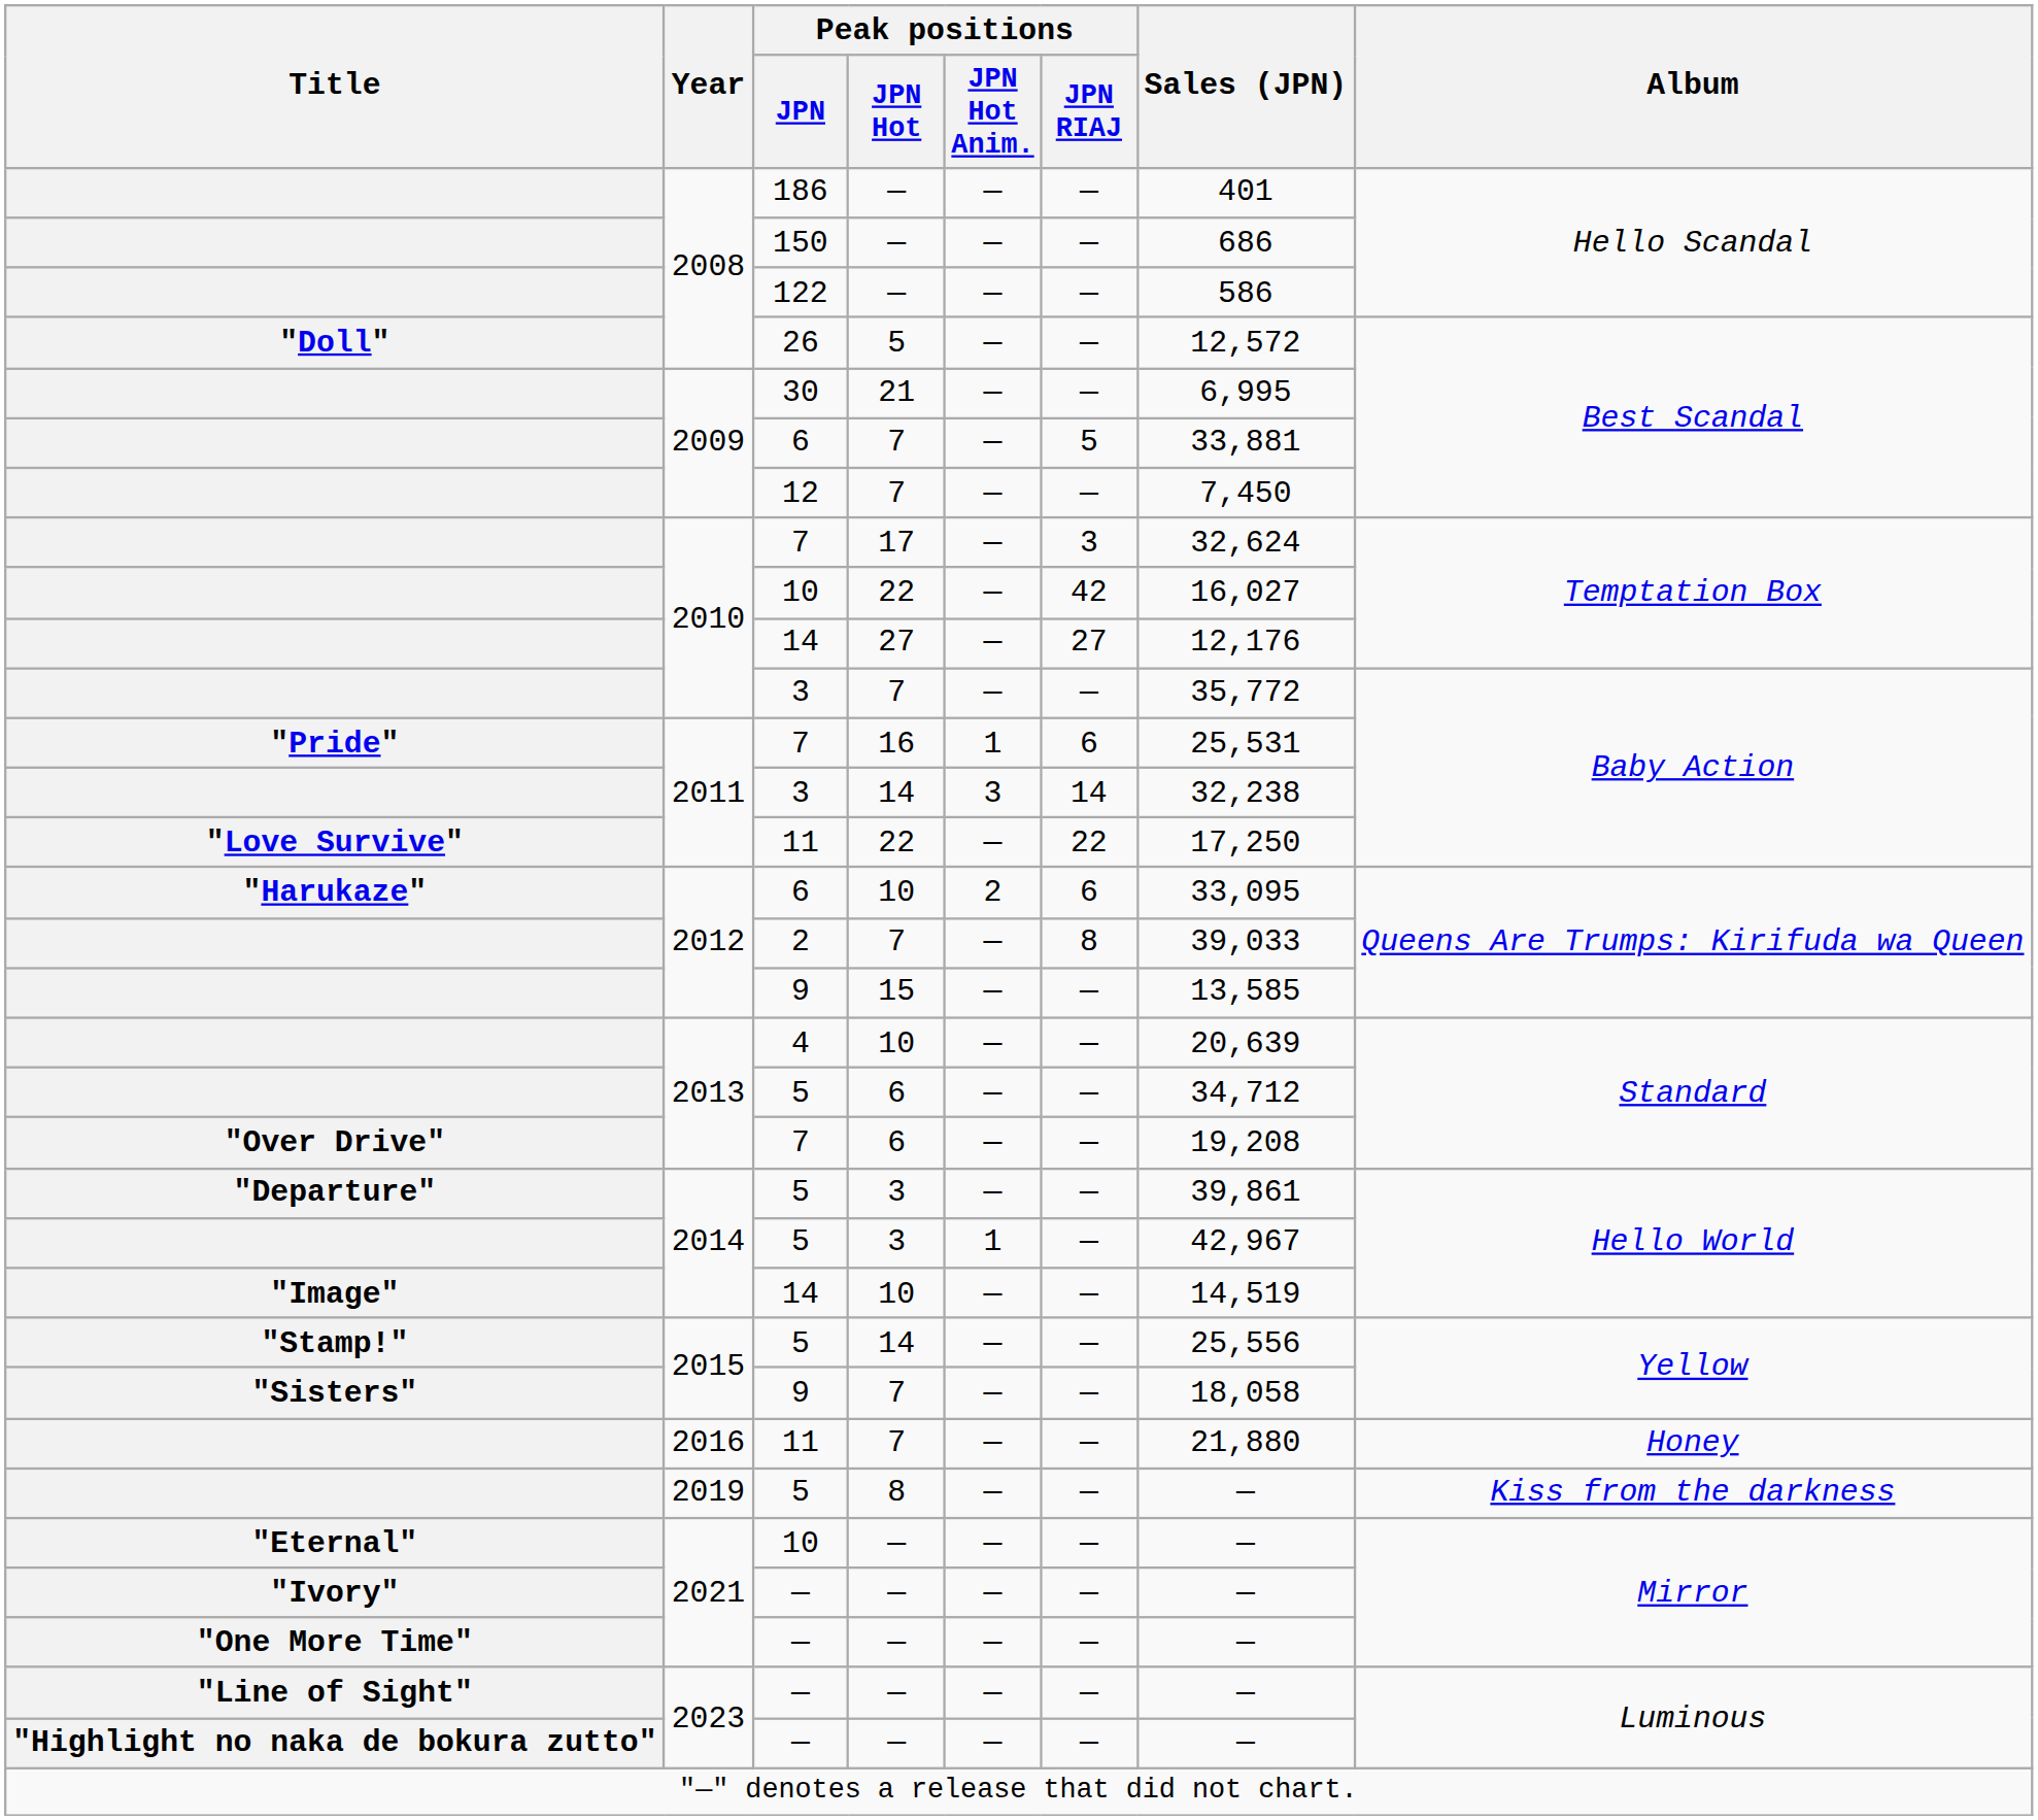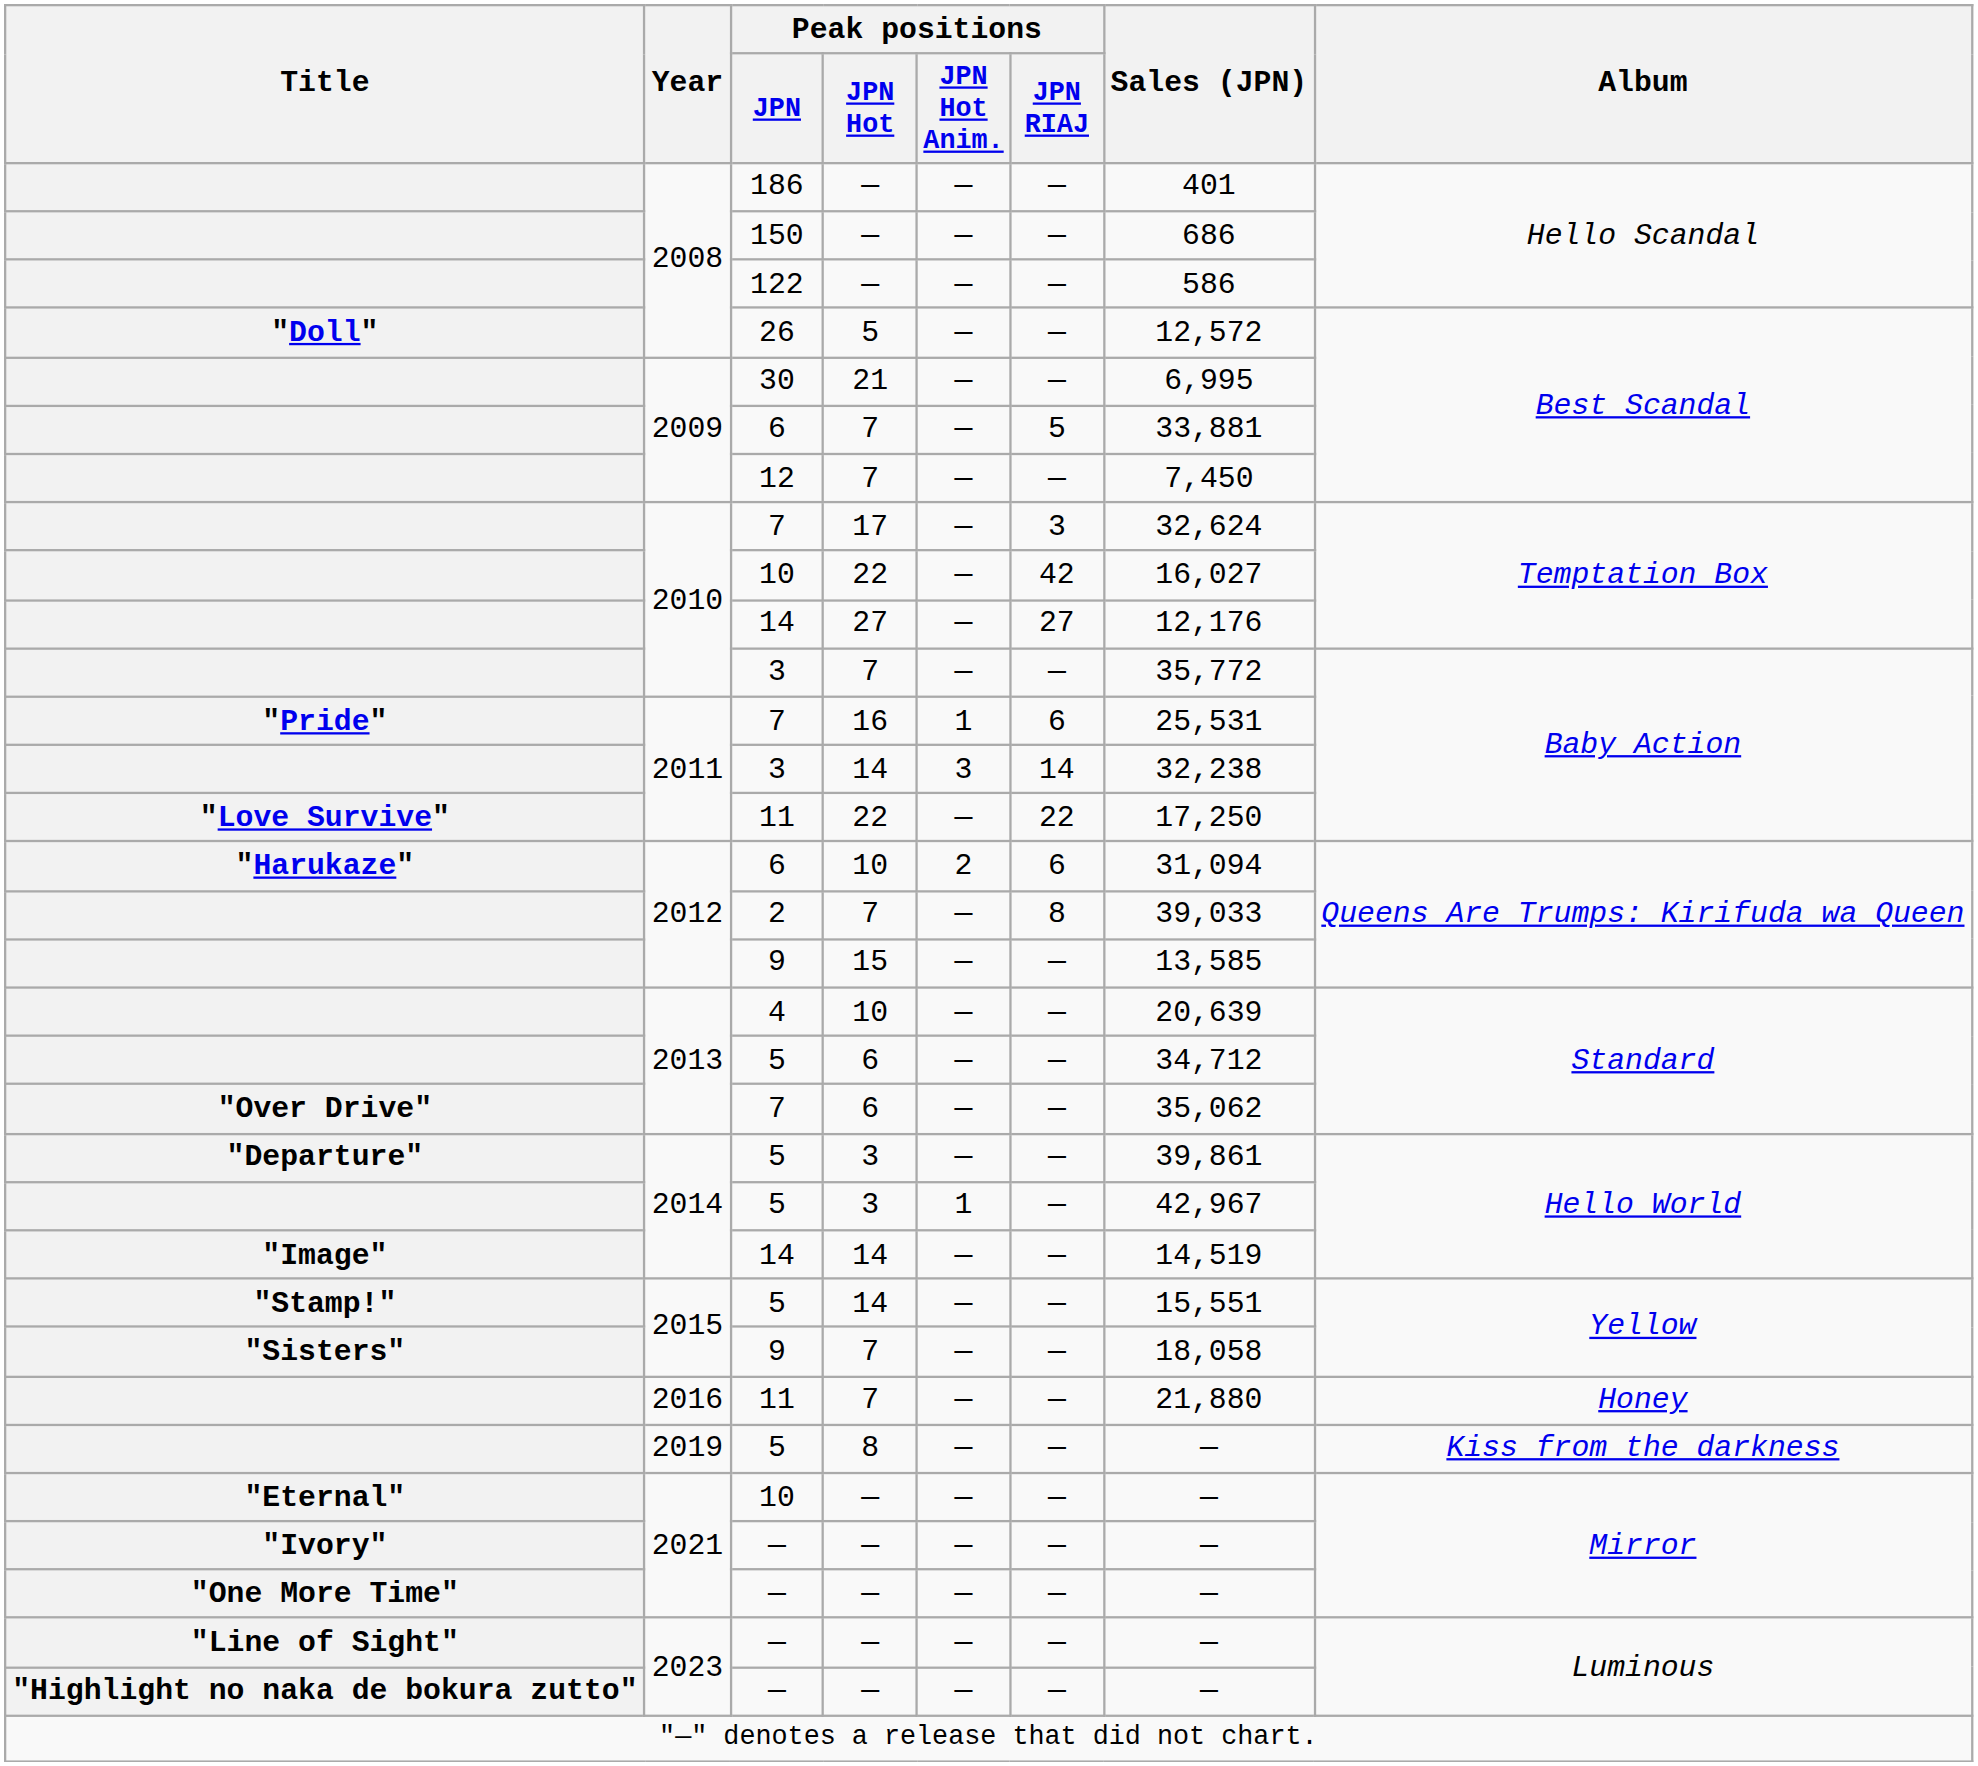 <table class="wikitable plainrowheaders" style="text-align:center;">
 <tr>
 <th scope="col" rowspan="2">Title</th>
 <th scope="col" rowspan="2">Year</th>
 <th scope="col" colspan="4">Peak positions</th>
 <th rowspan="2">Sales (JPN)</th>
 <th scope="col" rowspan="2">Album</th>
 </tr>
 <tr>
 <th scope="col" style="width:3em;font-size:90%"><a href='#'>JPN</a><br></th>
 <th scope="col" style="width:3em;font-size:90%"><a href='#'>JPN Hot</a><br></th>
 <th scope="col" style="width:3em;font-size:90%"><a href='#'>JPN Hot Anim.</a><br></th>
 <th scope="col" style="width:3em;font-size:90%"><a href='#'>JPN RIAJ</a><br></th>
 </tr>
 <tr>
 <th scope="row"></th>
 <td style="text-align:center;" rowspan="4">2008</td>
 <td style="text-align:center;">186</td>
 <td style="text-align:center;">—</td>
 <td style="text-align:center;">—</td>
 <td style="text-align:center;">—</td>
 <td style="text-align:center;">401</td>
 <td rowspan="3" style="text-align:center;"><em>Hello Scandal</em></td>
 </tr>
 <tr>
 <th scope="row"></th>
 <td style="text-align:center;">150</td>
 <td style="text-align:center;">—</td>
 <td style="text-align:center;">—</td>
 <td style="text-align:center;">—</td>
 <td style="text-align:center;">686</td>
 </tr>
 <tr>
 <th scope="row"></th>
 <td style="text-align:center;">122</td>
 <td style="text-align:center;">—</td>
 <td style="text-align:center;">—</td>
 <td style="text-align:center;">—</td>
 <td style="text-align:center;">586</td>
 </tr>
 <tr>
 <th scope="row">"<a href='#'>Doll</a>"</th>
 <td style="text-align:center;">26</td>
 <td style="text-align:center;">5</td>
 <td style="text-align:center;">—</td>
 <td style="text-align:center;">—</td>
 <td style="text-align:center;">12,572</td>
 <td rowspan="4" style="text-align:center;"><em><a href='#'>Best Scandal</a></em></td>
 </tr>
 <tr>
 <th scope="row"></th>
 <td style="text-align:center;" rowspan="3">2009</td>
 <td style="text-align:center;">30</td>
 <td style="text-align:center;">21</td>
 <td style="text-align:center;">—</td>
 <td style="text-align:center;">—</td>
 <td style="text-align:center;">6,995</td>
 </tr>
 <tr>
 <th scope="row"></th>
 <td style="text-align:center;">6</td>
 <td style="text-align:center;">7</td>
 <td style="text-align:center;">—</td>
 <td style="text-align:center;">5</td>
 <td style="text-align:center;">33,881</td>
 </tr>
 <tr>
 <th scope="row"></th>
 <td style="text-align:center;">12</td>
 <td style="text-align:center;">7</td>
 <td style="text-align:center;">—</td>
 <td style="text-align:center;">—</td>
 <td style="text-align:center;">7,450</td>
 </tr>
 <tr>
 <th scope="row"></th>
 <td style="text-align:center;" rowspan="4">2010</td>
 <td style="text-align:center;">7</td>
 <td style="text-align:center;">17</td>
 <td style="text-align:center;">—</td>
 <td style="text-align:center;">3</td>
 <td style="text-align:center;">32,624</td>
 <td rowspan="3" style="text-align:center;"><em><a href='#'>Temptation Box</a></em></td>
 </tr>
 <tr>
 <th scope="row"></th>
 <td style="text-align:center;">10</td>
 <td style="text-align:center;">22</td>
 <td style="text-align:center;">—</td>
 <td style="text-align:center;">42</td>
 <td style="text-align:center;">16,027</td>
 </tr>
 <tr>
 <th scope="row"></th>
 <td style="text-align:center;">14</td>
 <td style="text-align:center;">27</td>
 <td style="text-align:center;">—</td>
 <td style="text-align:center;">27</td>
 <td style="text-align:center;">12,176</td>
 </tr>
 <tr>
 <th scope="row"></th>
 <td style="text-align:center;">3</td>
 <td style="text-align:center;">7</td>
 <td style="text-align:center;">—</td>
 <td style="text-align:center;">—</td>
 <td style="text-align:center;">35,772</td>
 <td rowspan="4" style="text-align:center;"><em><a href='#'>Baby Action</a></em></td>
 </tr>
 <tr>
 <th scope="row">"<a href='#'>Pride</a>"</th>
 <td style="text-align:center;" rowspan="3">2011</td>
 <td style="text-align:center;">7</td>
 <td style="text-align:center;">16</td>
 <td style="text-align:center;">1</td>
 <td style="text-align:center;">6</td>
 <td style="text-align:center;">25,531</td>
 </tr>
 <tr>
 <th scope="row"></th>
 <td style="text-align:center;">3</td>
 <td style="text-align:center;">14</td>
 <td style="text-align:center;">3</td>
 <td style="text-align:center;">14</td>
 <td style="text-align:center;">32,238</td>
 </tr>
 <tr>
 <th scope="row">"<a href='#'>Love Survive</a>"</th>
 <td style="text-align:center;">11</td>
 <td style="text-align:center;">22</td>
 <td style="text-align:center;">—</td>
 <td style="text-align:center;">22</td>
 <td style="text-align:center;">17,250</td>
 </tr>
 <tr>
 <th scope="row">"<a href='#'>Harukaze</a>"</th>
 <td style="text-align:center;" rowspan="3">2012</td>
 <td style="text-align:center;">6</td>
 <td style="text-align:center;">10</td>
 <td style="text-align:center;">2</td>
 <td style="text-align:center;">6</td>
-<td style="text-align:center;">33,095</td>
+<td style="text-align:center;">31,094</td>
 <td rowspan="3" style="text-align:center;"><em><a href='#'>Queens Are Trumps: Kirifuda wa Queen</a></em></td>
 </tr>
 <tr>
 <th scope="row"></th>
 <td style="text-align:center;">2</td>
 <td style="text-align:center;">7</td>
 <td style="text-align:center;">—</td>
 <td style="text-align:center;">8</td>
 <td style="text-align:center;">39,033</td>
 </tr>
 <tr>
 <th scope="row"></th>
 <td style="text-align:center;">9</td>
 <td style="text-align:center;">15</td>
 <td style="text-align:center;">—</td>
 <td style="text-align:center;">—</td>
 <td style="text-align:center;">13,585</td>
 </tr>
 <tr>
 <th scope="row"></th>
 <td style="text-align:center;" rowspan="3">2013</td>
 <td style="text-align:center;">4</td>
 <td style="text-align:center;">10</td>
 <td style="text-align:center;">—</td>
 <td style="text-align:center;">—</td>
 <td style="text-align:center;">20,639</td>
 <td rowspan="3" style="text-align:center;"><em><a href='#'>Standard</a></em></td>
 </tr>
 <tr>
 <th scope="row"></th>
 <td style="text-align:center;">5</td>
 <td style="text-align:center;">6</td>
 <td style="text-align:center;">—</td>
 <td style="text-align:center;">—</td>
 <td style="text-align:center;">34,712</td>
 </tr>
 <tr>
 <th scope="row">"Over Drive"</th>
 <td style="text-align:center;">7</td>
 <td style="text-align:center;">6</td>
 <td style="text-align:center;">—</td>
 <td style="text-align:center;">—</td>
-<td style="text-align:center;">19,208</td>
+<td style="text-align:center;">35,062</td>
 </tr>
 <tr>
 <th scope="row">"Departure"</th>
 <td style="text-align:center;" rowspan="3">2014</td>
 <td style="text-align:center;">5</td>
 <td style="text-align:center;">3</td>
 <td style="text-align:center;">—</td>
 <td style="text-align:center;">—</td>
 <td style="text-align:center;">39,861</td>
 <td rowspan="3" style="text-align:center;"><em><a href='#'>Hello World</a></em></td>
 </tr>
 <tr>
 <th scope="row"></th>
 <td style="text-align:center;">5</td>
 <td style="text-align:center;">3</td>
 <td style="text-align:center;">1</td>
 <td style="text-align:center;">—</td>
 <td style="text-align:center;">42,967</td>
 </tr>
 <tr>
 <th scope="row">"Image"</th>
 <td style="text-align:center;">14</td>
-<td style="text-align:center;">10</td>
+<td style="text-align:center;">14</td>
 <td style="text-align:center;">—</td>
 <td style="text-align:center;">—</td>
 <td style="text-align:center;">14,519</td>
 </tr>
 <tr>
 <th scope="row">"Stamp!"</th>
 <td rowspan="2" style="text-align:center;">2015</td>
 <td style="text-align:center;">5</td>
 <td style="text-align:center;">14</td>
 <td style="text-align:center;">—</td>
 <td style="text-align:center;">—</td>
-<td style="text-align:center;">25,556</td>
+<td style="text-align:center;">15,551</td>
 <td rowspan="2" style="text-align:center;"><em><a href='#'>Yellow</a></em></td>
 </tr>
 <tr>
 <th scope="row">"Sisters"</th>
 <td style="text-align:center;">9</td>
 <td style="text-align:center;">7</td>
 <td style="text-align:center;">—</td>
 <td style="text-align:center;">—</td>
 <td style="text-align:center;">18,058</td>
 </tr>
 <tr>
 <th scope="row"></th>
 <td style="text-align:center;">2016</td>
 <td style="text-align:center;">11</td>
 <td style="text-align:center;">7</td>
 <td style="text-align:center;">—</td>
 <td style="text-align:center;">—</td>
 <td style="text-align:center;">21,880</td>
 <td style="text-align:center;"><em><a href='#'>Honey</a></em></td>
 </tr>
 <tr>
 <th scope="row"></th>
 <td style="text-align:center;">2019</td>
 <td style="text-align:center;">5</td>
 <td style="text-align:center;">8</td>
 <td style="text-align:center;">—</td>
 <td style="text-align:center;">—</td>
 <td style="text-align:center;">—</td>
 <td style="text-align:center;"><em><a href='#'>Kiss from the darkness</a></em></td>
 </tr>
 <tr>
 <th scope="row">"Eternal"</th>
 <td rowspan="3" style="text-align:center;">2021</td>
 <td style="text-align:center;">10</td>
 <td style="text-align:center;">—</td>
 <td style="text-align:center;">—</td>
 <td style="text-align:center;">—</td>
 <td style="text-align:center;">—</td>
 <td rowspan="3" style="text-align:center;"><em><a href='#'>Mirror</a></em></td>
 </tr>
 <tr>
 <th scope="row">"Ivory"</th>
 <td style="text-align:center;">—</td>
 <td style="text-align:center;">—</td>
 <td style="text-align:center;">—</td>
 <td style="text-align:center;">—</td>
 <td style="text-align:center;">—</td>
 </tr>
 <tr>
 <th scope="row">"One More Time"</th>
 <td style="text-align:center;">—</td>
 <td style="text-align:center;">—</td>
 <td style="text-align:center;">—</td>
 <td style="text-align:center;">—</td>
 <td style="text-align:center;">—</td>
 </tr>
 <tr>
 <th scope="row">"Line of Sight"</th>
 <td rowspan="2" style="text-align:center;">2023</td>
 <td style="text-align:center;">—</td>
 <td style="text-align:center;">—</td>
 <td style="text-align:center;">—</td>
 <td style="text-align:center;">—</td>
 <td style="text-align:center;">—</td>
 <td rowspan="2" style="text-align:center;"><em>Luminous</em></td>
 </tr>
 <tr>
 <th scope="row">"Highlight no naka de bokura zutto"</th>
 <td style="text-align:center;">—</td>
 <td style="text-align:center;">—</td>
 <td style="text-align:center;">—</td>
 <td style="text-align:center;">—</td>
 <td style="text-align:center;">—</td>
 </tr>
 <tr>
 <td colspan="8" style="text-align:center; font-size:90%;">"—" denotes a release that did not chart.</td>
 </tr>
 </table>
